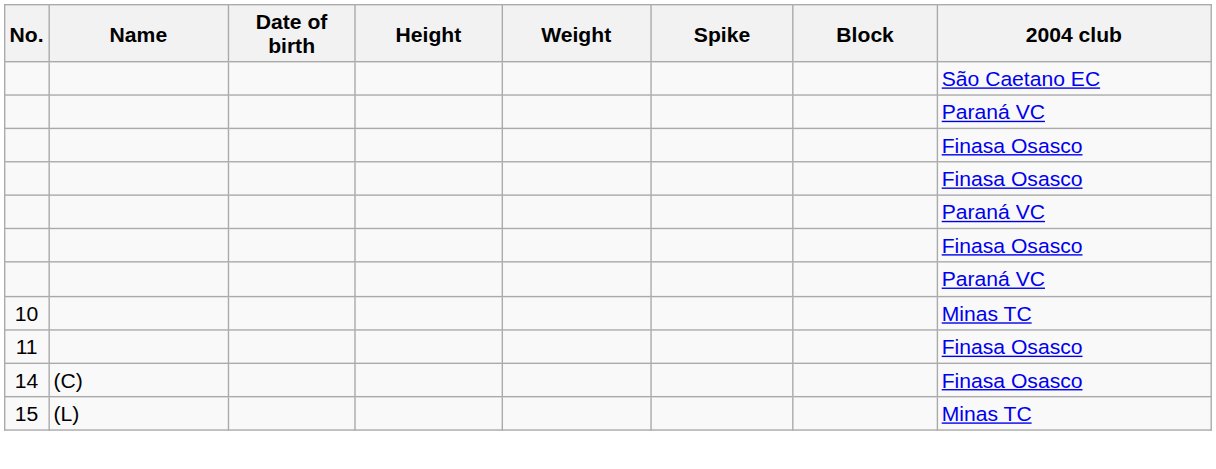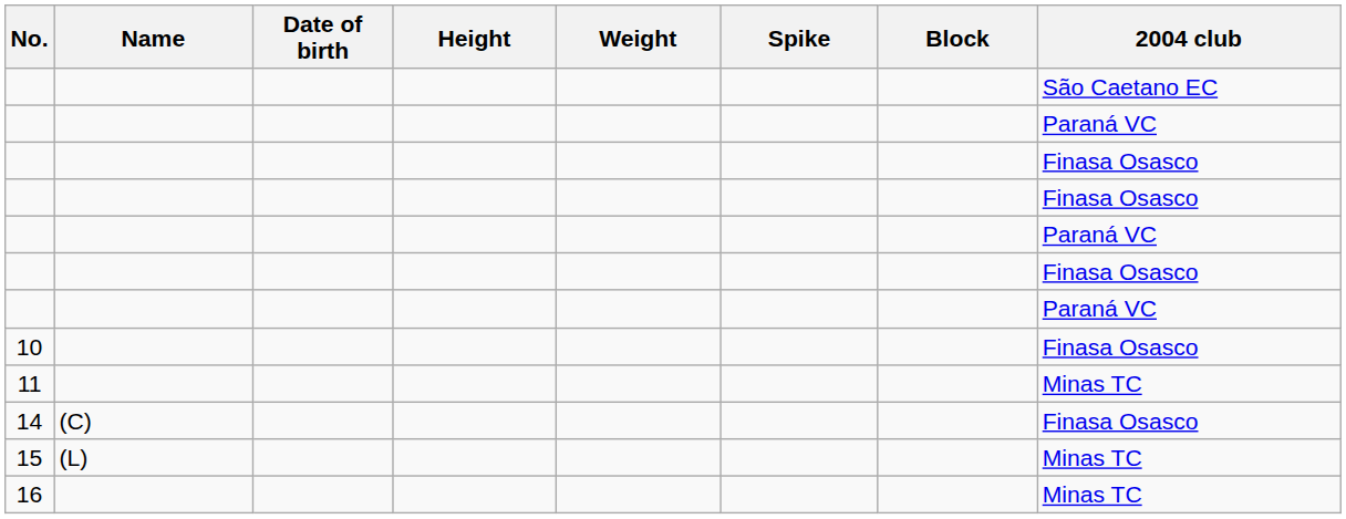 <table class="wikitable sortable" style="font-size:95%; text-align:center;">
 <tr>
 <th>No.</th>
 <th style="width:12em">Name</th>
 <th style="width:8em">Date of birth</th>
 <th style="width:9em">Height</th>
 <th style="width:9em">Weight</th>
 <th style="width:9em">Spike</th>
 <th style="width:9em">Block</th>
 <th style="width:19em">2004 club</th>
 </tr>
 <tr>
 <td></td>
 <td style="text-align:left;"></td>
 <td style="text-align:right;"></td>
 <td></td>
 <td></td>
 <td></td>
 <td></td>
 <td style="text-align:left;"> <a href='#'>São Caetano EC</a></td>
 </tr>
 <tr>
 <td></td>
 <td style="text-align:left;"></td>
 <td style="text-align:right;"></td>
 <td></td>
 <td></td>
 <td></td>
 <td></td>
 <td style="text-align:left;"> <a href='#'>Paraná VC</a></td>
 </tr>
 <tr>
 <td></td>
 <td style="text-align:left;"></td>
 <td style="text-align:right;"></td>
 <td></td>
 <td></td>
 <td></td>
 <td></td>
 <td style="text-align:left;"> <a href='#'>Finasa Osasco</a></td>
 </tr>
 <tr>
 <td></td>
 <td style="text-align:left;"></td>
 <td style="text-align:right;"></td>
 <td></td>
 <td></td>
 <td></td>
 <td></td>
 <td style="text-align:left;"> <a href='#'>Finasa Osasco</a></td>
 </tr>
 <tr>
 <td></td>
 <td style="text-align:left;"></td>
 <td style="text-align:right;"></td>
 <td></td>
 <td></td>
 <td></td>
 <td></td>
 <td style="text-align:left;"> <a href='#'>Paraná VC</a></td>
 </tr>
 <tr>
 <td></td>
 <td style="text-align:left;"></td>
 <td style="text-align:right;"></td>
 <td></td>
 <td></td>
 <td></td>
 <td></td>
 <td style="text-align:left;"> <a href='#'>Finasa Osasco</a></td>
 </tr>
 <tr>
 <td></td>
 <td style="text-align:left;"></td>
 <td style="text-align:right;"></td>
 <td></td>
 <td></td>
 <td></td>
 <td></td>
 <td style="text-align:left;"> <a href='#'>Paraná VC</a></td>
 </tr>
 <tr>
 <td>10</td>
 <td style="text-align:left;"></td>
 <td style="text-align:right;"></td>
 <td></td>
 <td></td>
 <td></td>
 <td></td>
-<td style="text-align:left;"> <a href='#'>Minas TC</a></td>
+<td style="text-align:left;"> <a href='#'>Finasa Osasco</a></td>
 </tr>
 <tr>
 <td>11</td>
 <td style="text-align:left;"></td>
 <td style="text-align:right;"></td>
 <td></td>
 <td></td>
 <td></td>
 <td></td>
-<td style="text-align:left;"> <a href='#'>Finasa Osasco</a></td>
+<td style="text-align:left;"> <a href='#'>Minas TC</a></td>
 </tr>
 <tr>
 <td>14</td>
 <td style="text-align:left;"> (C)</td>
 <td style="text-align:right;"></td>
 <td></td>
 <td></td>
 <td></td>
 <td></td>
 <td style="text-align:left;"> <a href='#'>Finasa Osasco</a></td>
 </tr>
 <tr>
 <td>15</td>
 <td style="text-align:left;"> (L)</td>
 <td style="text-align:right;"></td>
 <td></td>
 <td></td>
 <td></td>
 <td></td>
 <td style="text-align:left;"> <a href='#'>Minas TC</a></td>
 </tr>
+<tr>
+<td>16</td>
+<td style="text-align:left;"></td>
+<td style="text-align:right;"></td>
+<td></td>
+<td></td>
+<td></td>
+<td></td>
+<td style="text-align:left;"> <a href='#'>Minas TC</a></td>
+</tr>
 </table>
